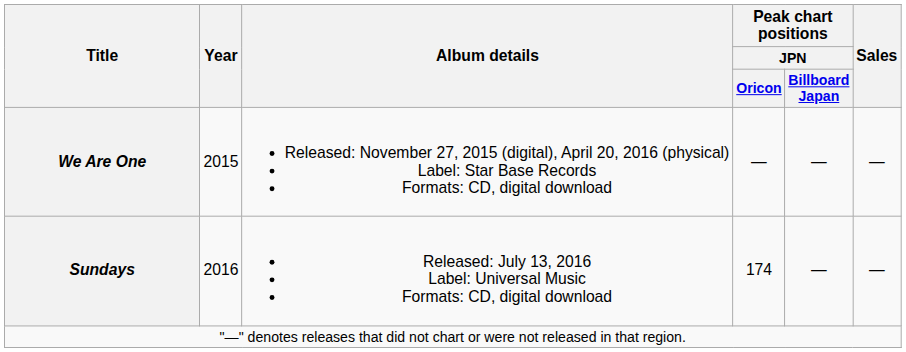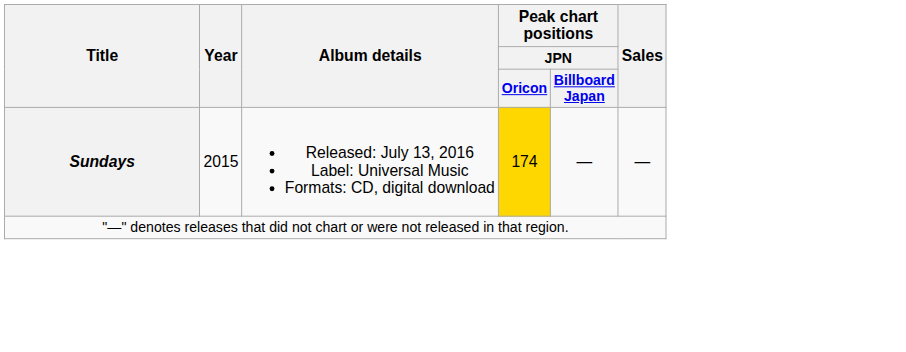 <table class="wikitable plainrowheaders" style="text-align:center;">
 <tr>
 <th scope="col" rowspan="3" style="width:12em;">Title</th>
 <th scope="col" rowspan="3">Year</th>
 <th scope="col" rowspan="3">Album details</th>
 <th scope="col" colspan="2">Peak chart positions</th>
 <th scope="col" rowspan="3">Sales</th>
 </tr>
 <tr>
 <th scope="col" style="width:3em;font-size:90%;" colspan="2">JPN</th>
 </tr>
 <tr>
 <th scope="col" style="width:3em;font-size:90%;"><a href='#'>Oricon</a></th>
 <th scope="col" style="width:3em;font-size:90%;"><a href='#'>Billboard Japan</a></th>
 </tr>
 <tr>
-<th scope="row"><em>We Are One</em></th>
+<th scope="row"><em>Sundays</em></th>
 <td>2015</td>
-<td><br><ul><li>Released: November 27, 2015 (digital), April 20, 2016 (physical)</li><li>Label: Star Base Records</li><li>Formats: CD, digital download</li></ul></td>
-<td>—</td>
-<td>—</td>
-<td>—</td>
-</tr>
-<tr>
-<th scope="row"><em>Sundays</em></th>
-<td>2016</td>
 <td><br><ul><li>Released: July 13, 2016</li><li>Label: Universal Music</li><li>Formats: CD, digital download</li></ul></td>
-<td>174</td>
+<td style="background: gold;">174</td>
 <td>—</td>
 <td>—</td>
 </tr>
 <tr>
 <td colspan="6" style="font-size:90%;">"—" denotes releases that did not chart or were not released in that region.</td>
 </tr>
 </table>
